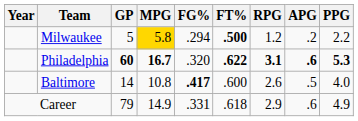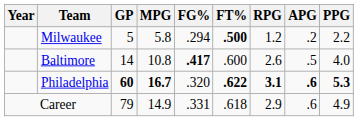 <table class="wikitable sortable" style="font-size:95%; text-align:right;">
 <tr>
 <th>Year</th>
 <th>Team</th>
 <th>GP</th>
 <th>MPG</th>
 <th>FG%</th>
 <th>FT%</th>
 <th>RPG</th>
 <th>APG</th>
 <th>PPG</th>
 </tr>
 <tr>
 <td style="text-align:left;"></td>
 <td style="text-align:left;"><a href='#'>Milwaukee</a></td>
 <td>5</td>
-<td style="background: gold;">5.8</td>
+<td>5.8</td>
 <td>.294</td>
 <td><strong>.500</strong></td>
 <td>1.2</td>
 <td>.2</td>
 <td>2.2</td>
+</tr>
+<tr>
+<td style="text-align:left;"></td>
+<td style="text-align:left;"><a href='#'>Baltimore</a></td>
+<td>14</td>
+<td>10.8</td>
+<td><strong>.417</strong></td>
+<td>.600</td>
+<td>2.6</td>
+<td>.5</td>
+<td>4.0</td>
 </tr>
 <tr>
 <td style="text-align:left;"></td>
 <td style="text-align:left;"><a href='#'>Philadelphia</a></td>
 <td><strong>60</strong></td>
 <td><strong>16.7</strong></td>
 <td>.320</td>
 <td><strong>.622</strong></td>
 <td><strong>3.1</strong></td>
 <td><strong>.6</strong></td>
 <td><strong>5.3</strong></td>
 </tr>
 <tr>
-<td style="text-align:left;"></td>
-<td style="text-align:left;"><a href='#'>Baltimore</a></td>
-<td>14</td>
-<td>10.8</td>
-<td><strong>.417</strong></td>
-<td>.600</td>
-<td>2.6</td>
-<td>.5</td>
-<td>4.0</td>
-</tr>
-<tr>
 <td colspan="2" style="text-align:center;">Career</td>
 <td>79</td>
 <td>14.9</td>
 <td>.331</td>
 <td>.618</td>
 <td>2.9</td>
 <td>.6</td>
 <td>4.9</td>
 </tr>
 </table>
